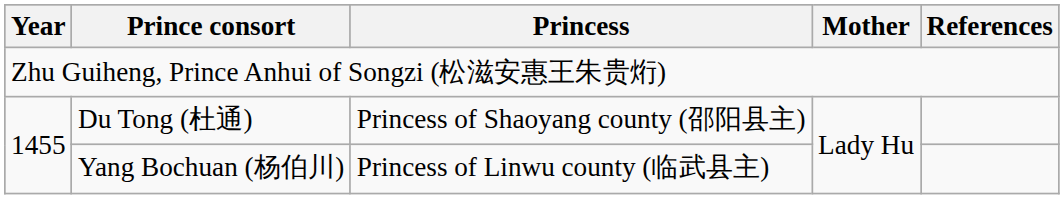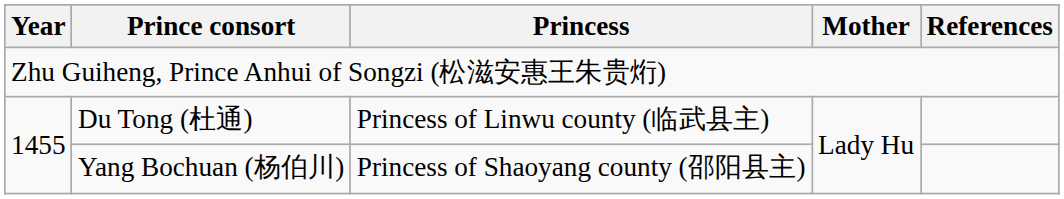 <table class="wikitable">
 <tr>
 <th>Year</th>
 <th>Prince consort</th>
 <th>Princess</th>
 <th>Mother</th>
 <th>References</th>
 </tr>
 <tr>
 <td colspan="5">Zhu Guiheng, Prince Anhui of Songzi (松滋安惠王朱贵烆)</td>
 </tr>
 <tr>
 <td rowspan="2">1455</td>
 <td>Du Tong (杜通)</td>
-<td>Princess of Shaoyang county (邵阳县主)</td>
+<td>Princess of Linwu county (临武县主)</td>
 <td rowspan="2">Lady Hu</td>
 <td></td>
 </tr>
 <tr>
 <td>Yang Bochuan (杨伯川)</td>
-<td>Princess of Linwu county (临武县主)</td>
+<td>Princess of Shaoyang county (邵阳县主)</td>
 <td></td>
 </tr>
 </table>
